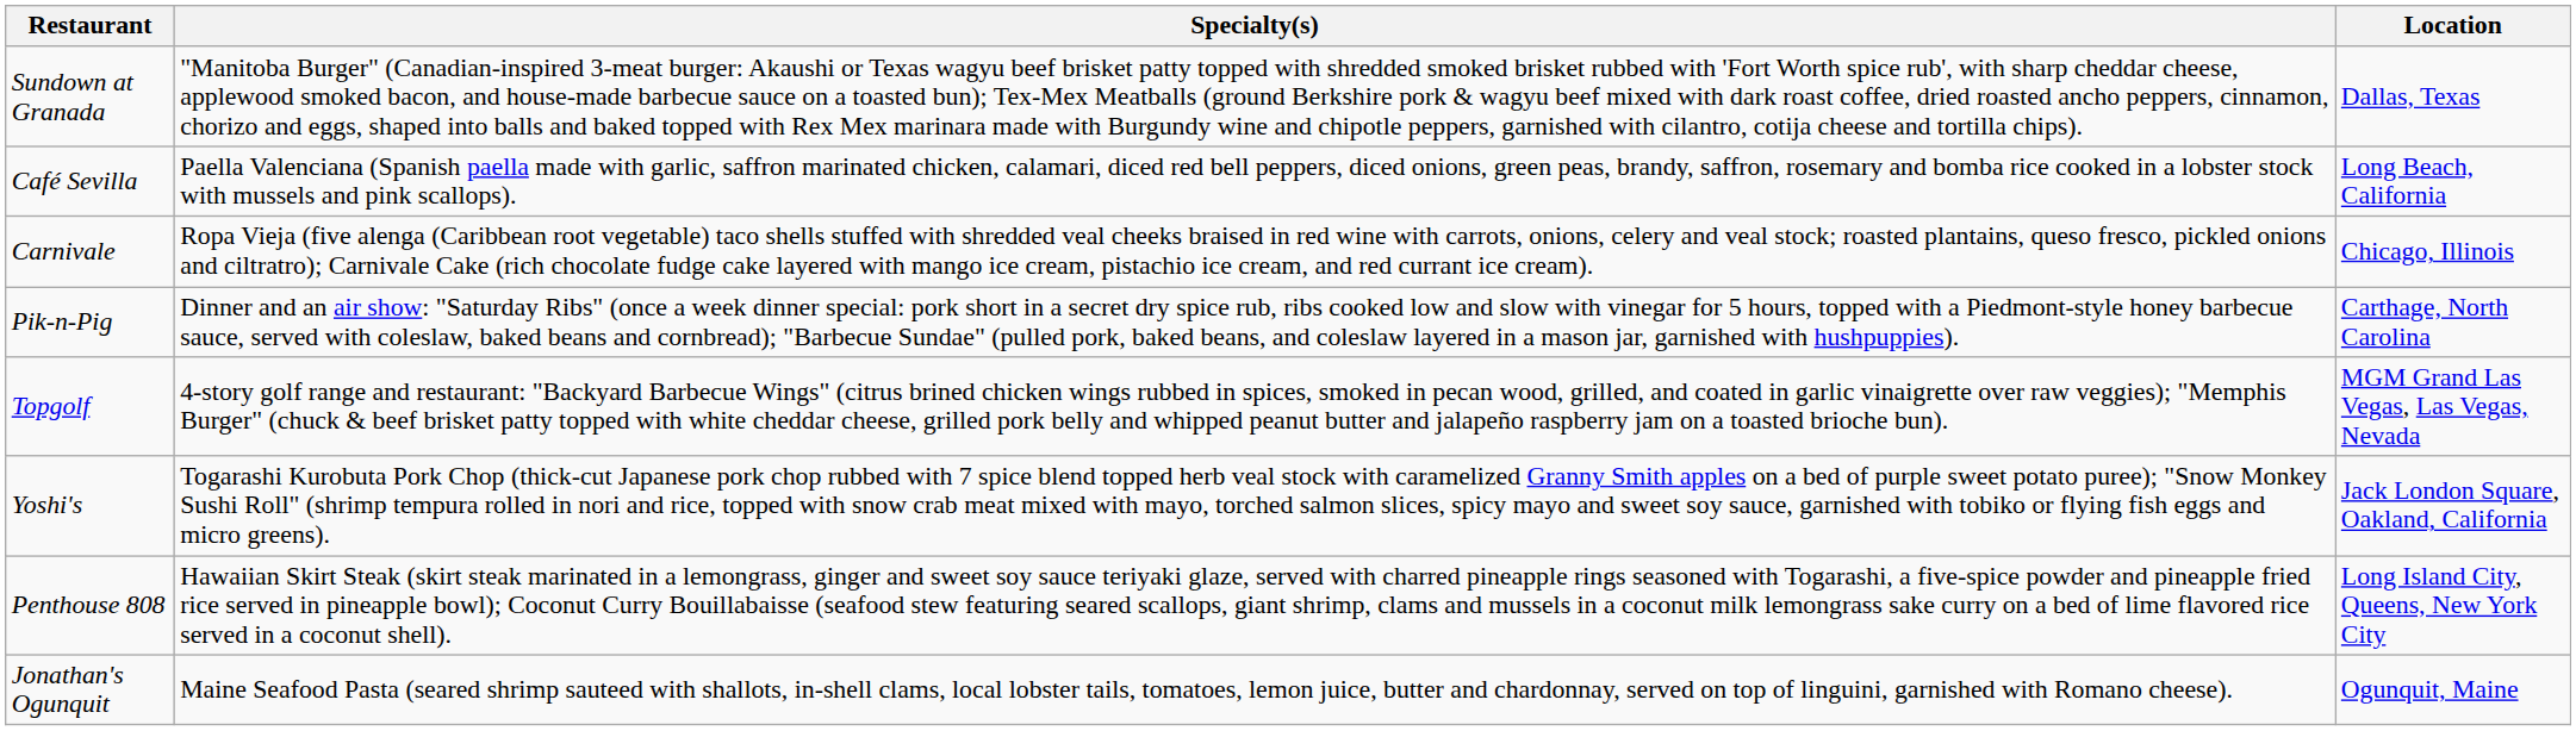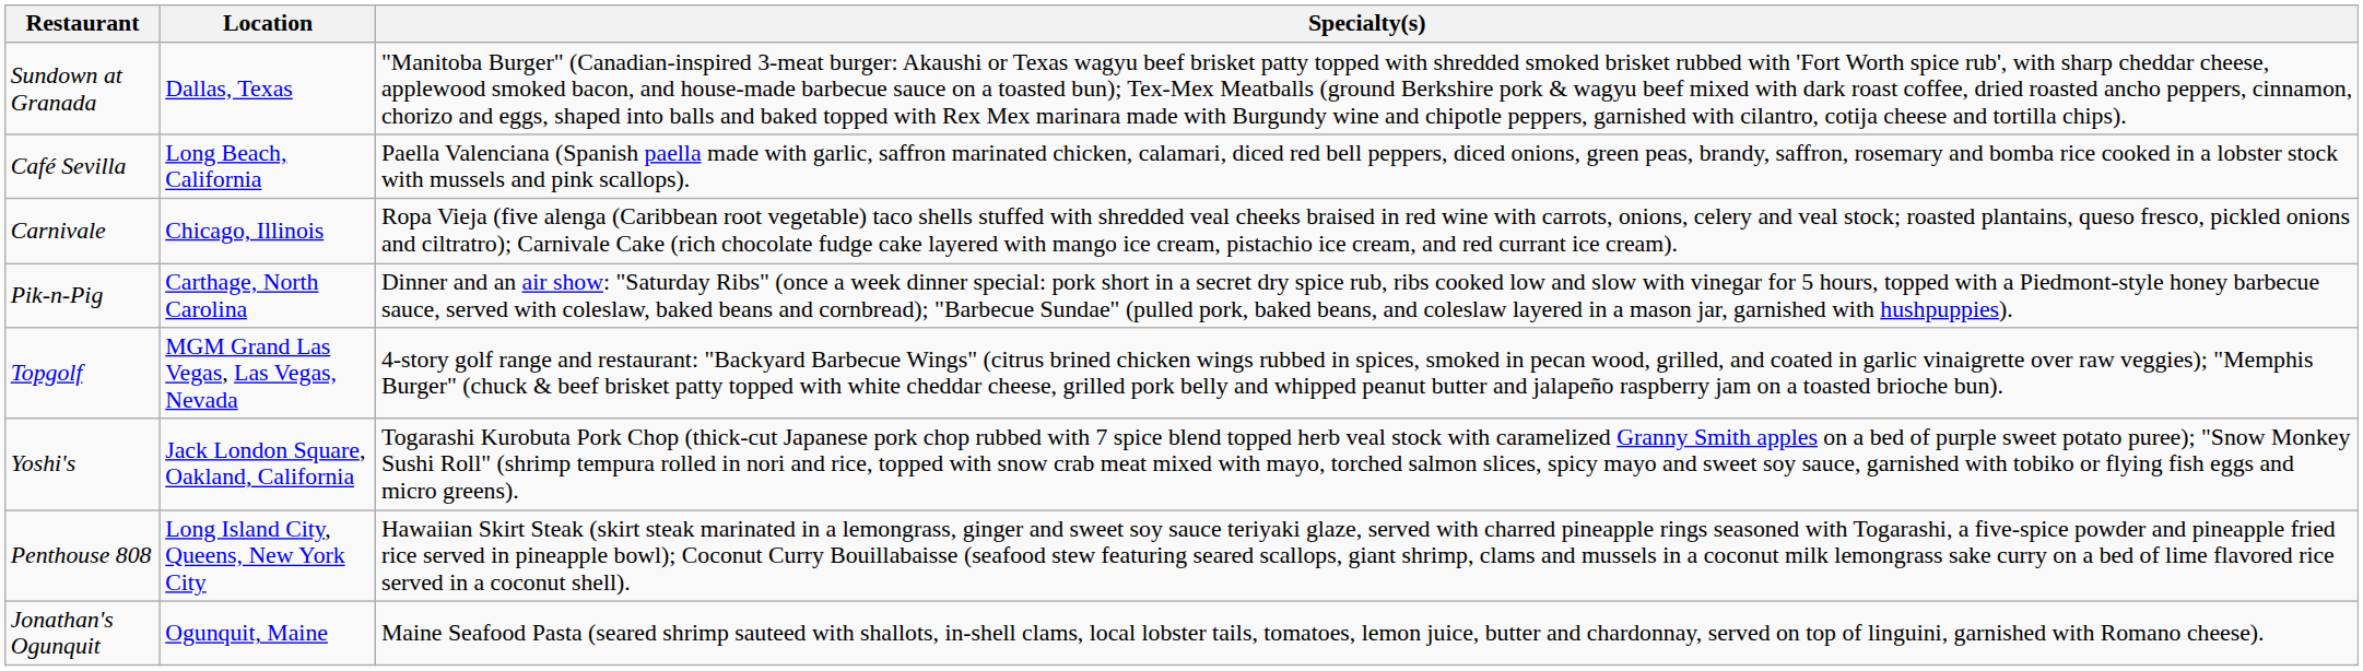 <table class="wikitable" style="width:100%;">
 <tr>
 <th>Restaurant</th>
+<th>Location</th>
 <th>Specialty(s)</th>
-<th>Location</th>
 </tr>
 <tr>
 <td><em>Sundown at Granada</em></td>
+<td><a href='#'>Dallas, Texas</a></td>
 <td>"Manitoba Burger" (Canadian-inspired 3-meat burger: Akaushi or Texas wagyu beef brisket patty topped with shredded smoked brisket rubbed with 'Fort Worth spice rub', with sharp cheddar cheese, applewood smoked bacon, and house-made barbecue sauce on a toasted bun); Tex-Mex Meatballs (ground Berkshire pork & wagyu beef mixed with dark roast coffee, dried roasted ancho peppers, cinnamon, chorizo and eggs, shaped into balls and baked topped with Rex Mex marinara made with Burgundy wine and chipotle peppers, garnished with cilantro, cotija cheese and tortilla chips).</td>
-<td><a href='#'>Dallas, Texas</a></td>
 </tr>
 <tr>
 <td><em>Café Sevilla</em></td>
+<td><a href='#'>Long Beach, California</a></td>
 <td>Paella Valenciana (Spanish <a href='#'>paella</a> made with garlic, saffron marinated chicken, calamari, diced red bell peppers, diced onions, green peas, brandy, saffron, rosemary and bomba rice cooked in a lobster stock with mussels and pink scallops).</td>
-<td><a href='#'>Long Beach, California</a></td>
 </tr>
 <tr>
 <td><em>Carnivale</em></td>
+<td><a href='#'>Chicago, Illinois</a></td>
 <td>Ropa Vieja (five alenga (Caribbean root vegetable) taco shells stuffed with shredded veal cheeks braised in red wine with carrots, onions, celery and veal stock; roasted plantains, queso fresco, pickled onions and ciltratro); Carnivale Cake (rich chocolate fudge cake layered with mango ice cream, pistachio ice cream, and red currant ice cream).</td>
-<td><a href='#'>Chicago, Illinois</a></td>
 </tr>
 <tr>
 <td><em>Pik-n-Pig</em></td>
+<td><a href='#'>Carthage, North Carolina</a></td>
 <td>Dinner and an <a href='#'>air show</a>: "Saturday Ribs" (once a week dinner special: pork short in a secret dry spice rub, ribs cooked low and slow with vinegar for 5 hours, topped with a Piedmont-style honey barbecue sauce, served with coleslaw, baked beans and cornbread); "Barbecue Sundae" (pulled pork, baked beans, and coleslaw layered in a mason jar, garnished with <a href='#'>hushpuppies</a>).</td>
-<td><a href='#'>Carthage, North Carolina</a></td>
 </tr>
 <tr>
 <td><em><a href='#'>Topgolf</a></em></td>
+<td><a href='#'>MGM Grand Las Vegas</a>, <a href='#'>Las Vegas, Nevada</a></td>
 <td>4-story golf range and restaurant: "Backyard Barbecue Wings" (citrus brined chicken wings rubbed in spices, smoked in pecan wood, grilled, and coated in garlic vinaigrette over raw veggies); "Memphis Burger" (chuck & beef brisket patty topped with white cheddar cheese, grilled pork belly and whipped peanut butter and jalapeño raspberry jam on a toasted brioche bun).</td>
-<td><a href='#'>MGM Grand Las Vegas</a>, <a href='#'>Las Vegas, Nevada</a></td>
 </tr>
 <tr>
 <td><em>Yoshi's</em></td>
+<td><a href='#'>Jack London Square</a>, <a href='#'>Oakland, California</a></td>
 <td>Togarashi Kurobuta Pork Chop (thick-cut Japanese pork chop rubbed with 7 spice blend topped herb veal stock with caramelized <a href='#'>Granny Smith apples</a> on a bed of purple sweet potato puree); "Snow Monkey Sushi Roll" (shrimp tempura rolled in nori and rice, topped with snow crab meat mixed with mayo, torched salmon slices, spicy mayo and sweet soy sauce, garnished with tobiko or flying fish eggs and micro greens).</td>
-<td><a href='#'>Jack London Square</a>, <a href='#'>Oakland, California</a></td>
 </tr>
 <tr>
 <td><em>Penthouse 808</em></td>
+<td><a href='#'>Long Island City</a>, <a href='#'>Queens, New York City</a></td>
 <td>Hawaiian Skirt Steak (skirt steak marinated in a lemongrass, ginger and sweet soy sauce teriyaki glaze, served with charred pineapple rings seasoned with Togarashi, a five-spice powder and pineapple fried rice served in pineapple bowl); Coconut Curry Bouillabaisse (seafood stew featuring seared scallops, giant shrimp, clams and mussels in a coconut milk lemongrass sake curry on a bed of lime flavored rice served in a coconut shell).</td>
-<td><a href='#'>Long Island City</a>, <a href='#'>Queens, New York City</a></td>
 </tr>
 <tr>
 <td><em>Jonathan's Ogunquit</em></td>
+<td><a href='#'>Ogunquit, Maine</a></td>
 <td>Maine Seafood Pasta (seared shrimp sauteed with shallots, in-shell clams, local lobster tails, tomatoes, lemon juice, butter and chardonnay, served on top of linguini, garnished with Romano cheese).</td>
-<td><a href='#'>Ogunquit, Maine</a></td>
 </tr>
 </table>
